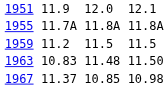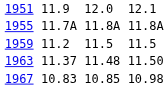 <table>
 <tr valign="top">
 <td><a href='#'>1951</a><br></td>
 <td></td>
 <td>11.9</td>
 <td></td>
 <td>12.0</td>
 <td></td>
 <td>12.1</td>
 </tr>
 <tr valign="top">
 <td><a href='#'>1955</a><br></td>
 <td></td>
 <td>11.7A</td>
 <td></td>
 <td>11.8A</td>
 <td></td>
 <td>11.8A</td>
 </tr>
 <tr valign="top">
 <td><a href='#'>1959</a><br></td>
 <td></td>
 <td>11.2</td>
 <td></td>
 <td>11.5</td>
 <td></td>
 <td>11.5</td>
 </tr>
 <tr valign="top">
 <td><a href='#'>1963</a><br></td>
 <td></td>
-<td>10.83</td>
+<td>11.37</td>
 <td></td>
 <td>11.48</td>
 <td></td>
 <td>11.50</td>
 </tr>
 <tr valign="top">
 <td><a href='#'>1967</a><br></td>
 <td></td>
-<td>11.37</td>
+<td>10.83</td>
 <td></td>
 <td>10.85</td>
 <td></td>
 <td>10.98</td>
 </tr>
 </table>
